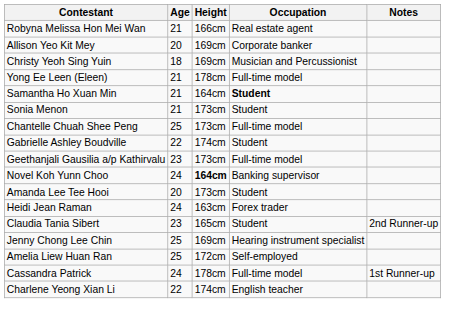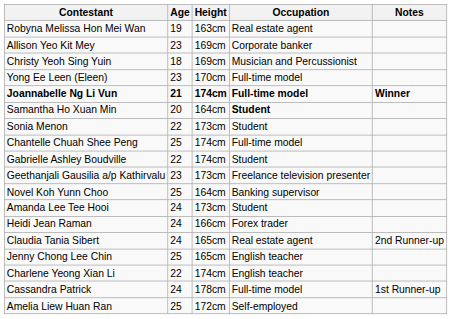 <table class="wikitable sortable" style="font-size: 85%;">
 <tr>
 <th>Contestant</th>
 <th>Age</th>
 <th>Height</th>
 <th>Occupation</th>
 <th>Notes</th>
 </tr>
 <tr>
 <td>Robyna Melissa Hon Mei Wan</td>
-<td>21</td>
-<td>166cm</td>
+<td>19</td>
+<td>163cm</td>
 <td>Real estate agent</td>
 <td></td>
 </tr>
 <tr>
 <td>Allison Yeo Kit Mey</td>
-<td>20</td>
+<td>23</td>
 <td>169cm</td>
 <td>Corporate banker</td>
 <td></td>
 </tr>
 <tr>
 <td>Christy Yeoh Sing Yuin</td>
 <td>18</td>
 <td>169cm</td>
 <td>Musician and Percussionist</td>
 <td></td>
 </tr>
 <tr>
 <td>Yong Ee Leen (Eleen)</td>
-<td>21</td>
-<td>178cm</td>
+<td>23</td>
+<td>170cm</td>
 <td>Full-time model</td>
 <td></td>
 </tr>
 <tr>
+<td><strong>Joannabelle Ng Li Vun</strong></td>
+<td><strong>21</strong></td>
+<td><strong>174cm</strong></td>
+<td><strong>Full-time model</strong></td>
+<td><strong>Winner</strong></td>
+</tr>
+<tr>
 <td>Samantha Ho Xuan Min</td>
-<td>21</td>
+<td>20</td>
 <td>164cm</td>
 <td><strong>Student</strong></td>
 <td></td>
 </tr>
 <tr>
 <td>Sonia Menon</td>
-<td>21</td>
+<td>22</td>
 <td>173cm</td>
 <td>Student</td>
 <td></td>
 </tr>
 <tr>
 <td>Chantelle Chuah Shee Peng</td>
 <td>25</td>
-<td>173cm</td>
+<td>174cm</td>
 <td>Full-time model</td>
 <td></td>
 </tr>
 <tr>
 <td>Gabrielle Ashley Boudville</td>
 <td>22</td>
 <td>174cm</td>
 <td>Student</td>
 <td></td>
 </tr>
 <tr>
 <td>Geethanjali Gausilia a/p Kathirvalu</td>
 <td>23</td>
 <td>173cm</td>
-<td>Full-time model</td>
+<td>Freelance television presenter</td>
 <td></td>
 </tr>
 <tr>
 <td>Novel Koh Yunn Choo</td>
-<td>24</td>
-<td><strong>164cm</strong></td>
+<td>25</td>
+<td>164cm</td>
 <td>Banking supervisor</td>
 <td></td>
 </tr>
 <tr>
 <td>Amanda Lee Tee Hooi</td>
-<td>20</td>
+<td>24</td>
 <td>173cm</td>
 <td>Student</td>
 <td></td>
 </tr>
 <tr>
 <td>Heidi Jean Raman</td>
 <td>24</td>
-<td>163cm</td>
+<td>166cm</td>
 <td>Forex trader</td>
 <td></td>
 </tr>
 <tr>
 <td>Claudia Tania Sibert</td>
-<td>23</td>
+<td>24</td>
 <td>165cm</td>
-<td>Student</td>
+<td>Real estate agent</td>
 <td>2nd Runner-up</td>
 </tr>
 <tr>
 <td>Jenny Chong Lee Chin</td>
 <td>25</td>
-<td>169cm</td>
-<td>Hearing instrument specialist</td>
+<td>165cm</td>
+<td>English teacher</td>
 <td></td>
 </tr>
 <tr>
-<td>Amelia Liew Huan Ran</td>
-<td>25</td>
-<td>172cm</td>
-<td>Self-employed</td>
+<td>Charlene Yeong Xian Li</td>
+<td>22</td>
+<td>174cm</td>
+<td>English teacher</td>
 <td></td>
 </tr>
 <tr>
 <td>Cassandra Patrick</td>
 <td>24</td>
 <td>178cm</td>
 <td>Full-time model</td>
 <td>1st Runner-up</td>
 </tr>
 <tr>
-<td>Charlene Yeong Xian Li</td>
-<td>22</td>
-<td>174cm</td>
-<td>English teacher</td>
+<td>Amelia Liew Huan Ran</td>
+<td>25</td>
+<td>172cm</td>
+<td>Self-employed</td>
 <td></td>
 </tr>
 </table>
